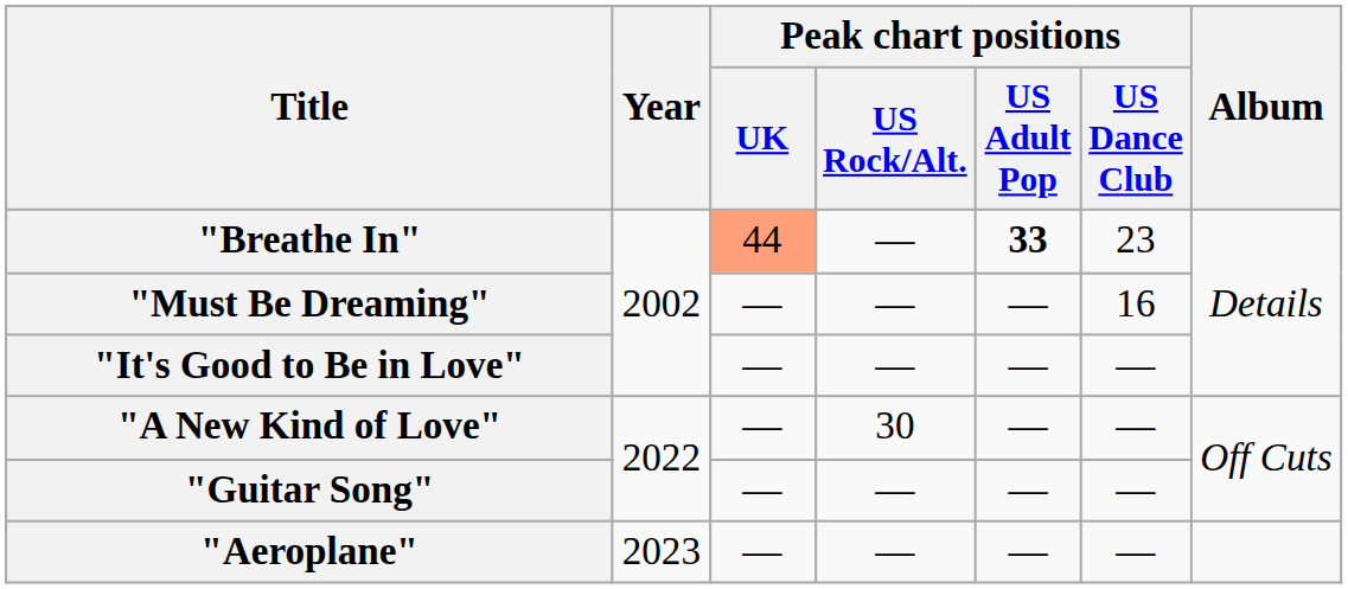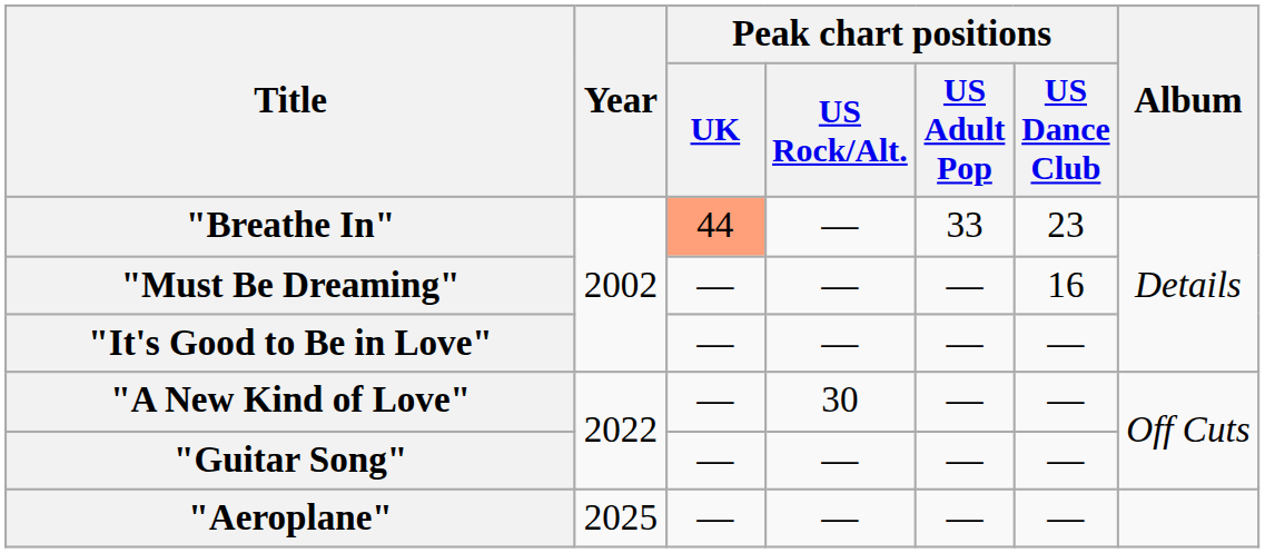 <table class="wikitable plainrowheaders" style="text-align:center;">
 <tr>
 <th scope="col" rowspan="2" style="width:15em;">Title</th>
 <th scope="col" rowspan="2">Year</th>
 <th scope="col" colspan="4">Peak chart positions</th>
 <th scope="col" rowspan="2">Album</th>
 </tr>
 <tr>
 <th scope="col" style="width:2.5em;font-size:90%;"><a href='#'>UK</a><br></th>
 <th scope="col" style="width:2.5em;font-size:90%;"><a href='#'>US<br>Rock/Alt.</a><br></th>
 <th scope="col" style="width:2.5em;font-size:90%;"><a href='#'>US<br>Adult<br>Pop</a><br></th>
 <th scope="col" style="width:2.5em;font-size:90%;"><a href='#'>US<br>Dance<br>Club</a><br></th>
 </tr>
 <tr>
 <th scope="row">"Breathe In"</th>
 <td rowspan="3">2002</td>
 <td style="background: lightsalmon;">44</td>
 <td>—</td>
-<td><strong>33</strong></td>
+<td>33</td>
 <td>23</td>
 <td rowspan="3"><em>Details</em></td>
 </tr>
 <tr>
 <th scope="row">"Must Be Dreaming"</th>
 <td>—</td>
 <td>—</td>
 <td>—</td>
 <td>16</td>
 </tr>
 <tr>
 <th scope="row">"It's Good to Be in Love"</th>
 <td>—</td>
 <td>—</td>
 <td>—</td>
 <td>—</td>
 </tr>
 <tr>
 <th scope="row">"A New Kind of Love"</th>
 <td rowspan="2">2022</td>
 <td>—</td>
 <td>30</td>
 <td>—</td>
 <td>—</td>
 <td rowspan="2"><em>Off Cuts</em></td>
 </tr>
 <tr>
 <th scope="row">"Guitar Song"</th>
 <td>—</td>
 <td>—</td>
 <td>—</td>
 <td>—</td>
 </tr>
 <tr>
 <th scope="row">"Aeroplane"</th>
-<td>2023</td>
+<td>2025</td>
 <td>—</td>
 <td>—</td>
 <td>—</td>
 <td>—</td>
 </tr>
 </table>
